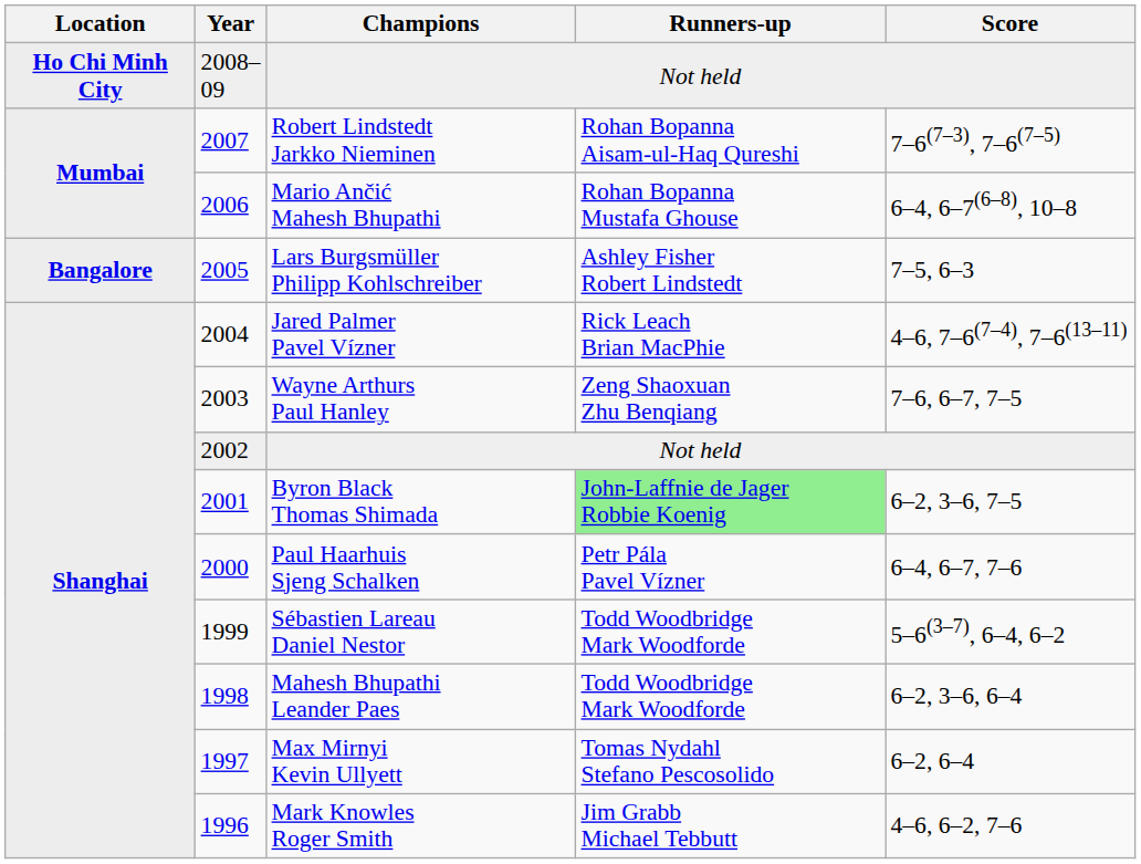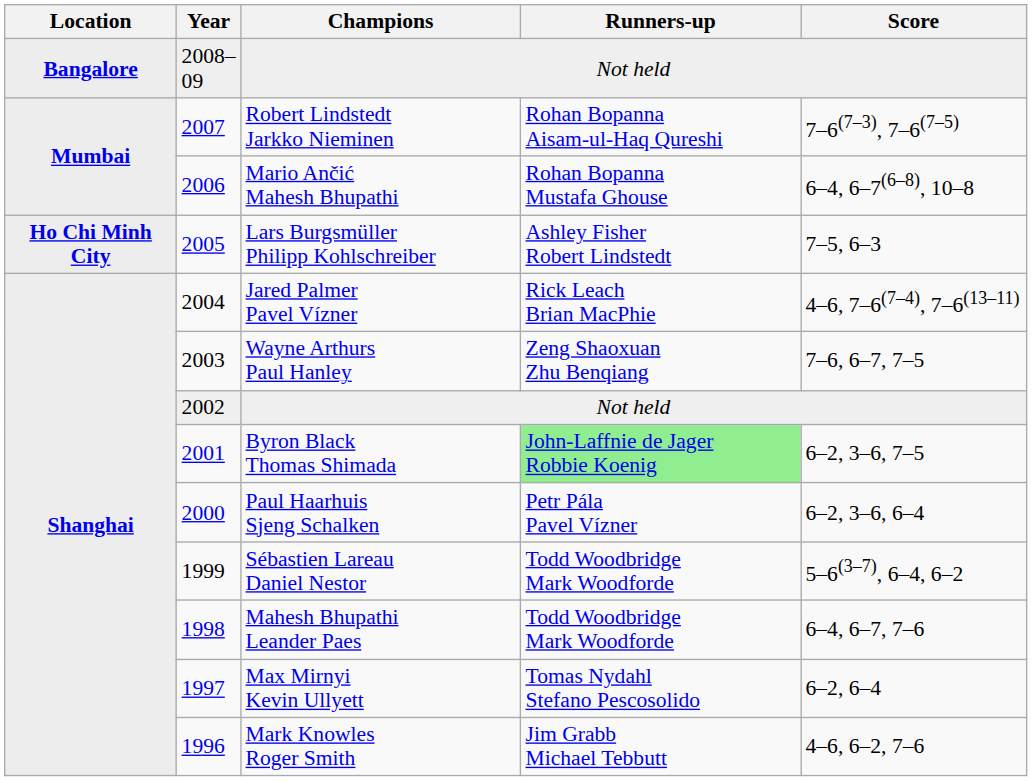 <table class="wikitable">
 <tr>
 <th style="width:120px">Location</th>
 <th style="width:40px">Year</th>
 <th style="width:200px">Champions</th>
 <th style="width:200px">Runners-up</th>
 <th style="width:160px" class="unsortable">Score</th>
 </tr>
 <tr>
-<th rowspan="1" style="background:#ededed"><a href='#'>Ho Chi Minh City</a></th>
+<th rowspan="1" style="background:#ededed"><a href='#'>Bangalore</a></th>
 <td style="background:#efefef">2008–09</td>
 <td colspan=3 align=center style="background:#efefef"><em>Not held</em></td>
 </tr>
 <tr>
 <th rowspan="2" style="background:#ededed"><a href='#'>Mumbai</a></th>
 <td><a href='#'>2007</a></td>
 <td> <a href='#'>Robert Lindstedt</a><br> <a href='#'>Jarkko Nieminen</a></td>
 <td> <a href='#'>Rohan Bopanna</a><br> <a href='#'>Aisam-ul-Haq Qureshi</a></td>
 <td>7–6<sup>(7–3)</sup>, 7–6<sup>(7–5)</sup></td>
 </tr>
 <tr>
 <td><a href='#'>2006</a></td>
 <td> <a href='#'>Mario Ančić</a><br> <a href='#'>Mahesh Bhupathi</a></td>
 <td> <a href='#'>Rohan Bopanna</a><br> <a href='#'>Mustafa Ghouse</a></td>
 <td>6–4, 6–7<sup>(6–8)</sup>, 10–8</td>
 </tr>
 <tr>
-<th rowspan="1" style="background:#ededed"><a href='#'>Bangalore</a></th>
+<th rowspan="1" style="background:#ededed"><a href='#'>Ho Chi Minh City</a></th>
 <td><a href='#'>2005</a></td>
 <td> <a href='#'>Lars Burgsmüller</a><br> <a href='#'>Philipp Kohlschreiber</a></td>
 <td> <a href='#'>Ashley Fisher</a><br> <a href='#'>Robert Lindstedt</a></td>
 <td>7–5, 6–3</td>
 </tr>
 <tr>
 <th rowspan="9" style="background:#ededed"><a href='#'>Shanghai</a></th>
 <td>2004</td>
 <td> <a href='#'>Jared Palmer</a><br> <a href='#'>Pavel Vízner</a></td>
 <td> <a href='#'>Rick Leach</a><br> <a href='#'>Brian MacPhie</a></td>
 <td>4–6, 7–6<sup>(7–4)</sup>, 7–6<sup>(13–11)</sup></td>
 </tr>
 <tr>
 <td>2003</td>
 <td> <a href='#'>Wayne Arthurs</a><br> <a href='#'>Paul Hanley</a></td>
 <td> <a href='#'>Zeng Shaoxuan</a><br> <a href='#'>Zhu Benqiang</a></td>
 <td>7–6, 6–7, 7–5</td>
 </tr>
 <tr>
 <td style="background:#efefef">2002</td>
 <td colspan=3 align=center style="background:#efefef"><em>Not held</em></td>
 </tr>
 <tr>
 <td><a href='#'>2001</a></td>
 <td> <a href='#'>Byron Black</a><br> <a href='#'>Thomas Shimada</a></td>
 <td style="background: lightgreen;"> <a href='#'>John-Laffnie de Jager</a><br> <a href='#'>Robbie Koenig</a></td>
 <td>6–2, 3–6, 7–5</td>
 </tr>
 <tr>
 <td><a href='#'>2000</a></td>
 <td> <a href='#'>Paul Haarhuis</a><br> <a href='#'>Sjeng Schalken</a></td>
 <td> <a href='#'>Petr Pála</a><br> <a href='#'>Pavel Vízner</a></td>
-<td>6–4, 6–7, 7–6</td>
+<td>6–2, 3–6, 6–4</td>
 </tr>
 <tr>
 <td>1999</td>
 <td> <a href='#'>Sébastien Lareau</a><br> <a href='#'>Daniel Nestor</a></td>
 <td> <a href='#'>Todd Woodbridge</a><br> <a href='#'>Mark Woodforde</a></td>
 <td>5–6<sup>(3–7)</sup>, 6–4, 6–2 </td>
 </tr>
 <tr>
 <td><a href='#'>1998</a></td>
 <td> <a href='#'>Mahesh Bhupathi</a><br> <a href='#'>Leander Paes</a></td>
 <td> <a href='#'>Todd Woodbridge</a><br> <a href='#'>Mark Woodforde</a></td>
-<td>6–2, 3–6, 6–4</td>
+<td>6–4, 6–7, 7–6</td>
 </tr>
 <tr>
 <td><a href='#'>1997</a></td>
 <td> <a href='#'>Max Mirnyi</a><br> <a href='#'>Kevin Ullyett</a></td>
 <td> <a href='#'>Tomas Nydahl</a><br> <a href='#'>Stefano Pescosolido</a></td>
 <td>6–2, 6–4</td>
 </tr>
 <tr>
 <td><a href='#'>1996</a></td>
 <td> <a href='#'>Mark Knowles</a><br> <a href='#'>Roger Smith</a></td>
 <td> <a href='#'>Jim Grabb</a><br> <a href='#'>Michael Tebbutt</a></td>
 <td>4–6, 6–2, 7–6</td>
 </tr>
 </table>
